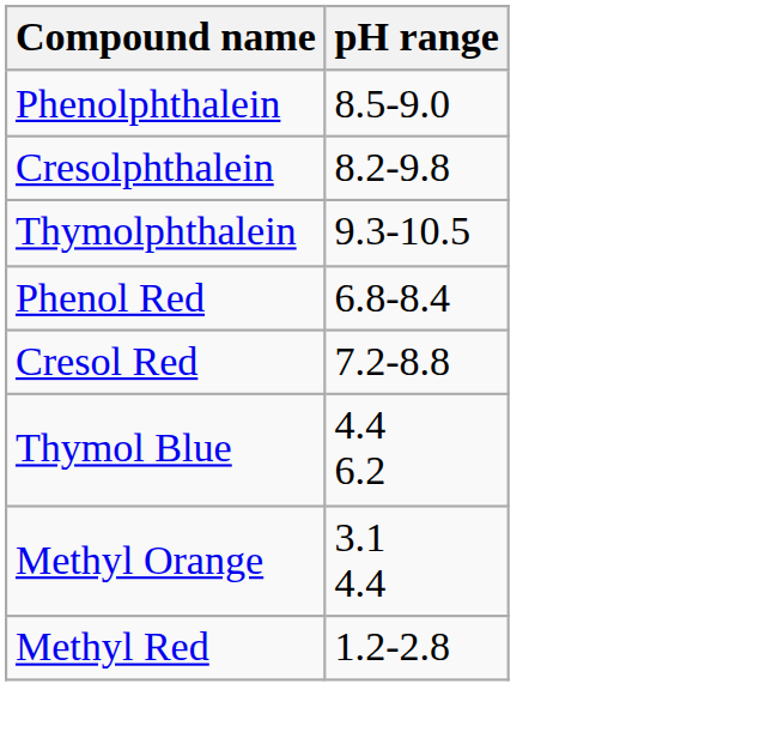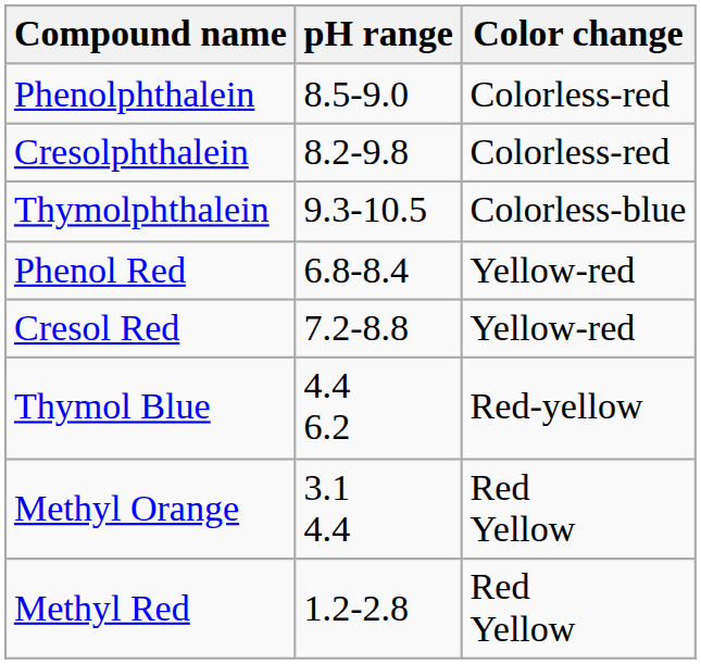 <table class="wikitable">
 <tr>
 <th>Compound name</th>
 <th>pH range</th>
+<th>Color change</th>
 </tr>
 <tr>
 <td><a href='#'>Phenolphthalein</a></td>
 <td>8.5-9.0</td>
+<td>Colorless-red</td>
 </tr>
 <tr>
 <td><a href='#'>Cresolphthalein</a></td>
 <td>8.2-9.8</td>
+<td>Colorless-red</td>
 </tr>
 <tr>
 <td><a href='#'>Thymolphthalein</a></td>
 <td>9.3-10.5</td>
+<td>Colorless-blue</td>
 </tr>
 <tr>
 <td><a href='#'>Phenol Red</a></td>
 <td>6.8-8.4</td>
+<td>Yellow-red</td>
 </tr>
 <tr>
 <td><a href='#'>Cresol Red</a></td>
 <td>7.2-8.8</td>
+<td>Yellow-red</td>
 </tr>
 <tr>
 <td><a href='#'>Thymol Blue</a></td>
 <td>4.4<br>6.2</td>
+<td>Red-yellow</td>
 </tr>
 <tr>
 <td><a href='#'>Methyl Orange</a></td>
 <td>3.1<br>4.4</td>
+<td>Red<br>Yellow</td>
 </tr>
 <tr>
 <td><a href='#'>Methyl Red</a></td>
 <td>1.2-2.8</td>
+<td>Red<br>Yellow</td>
 </tr>
 </table>
